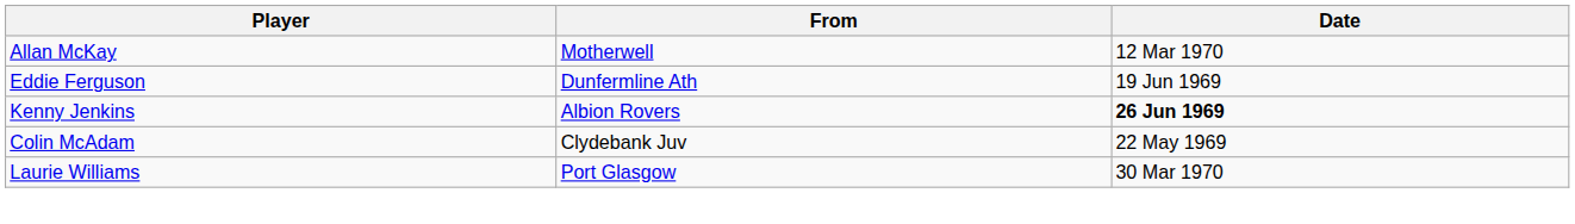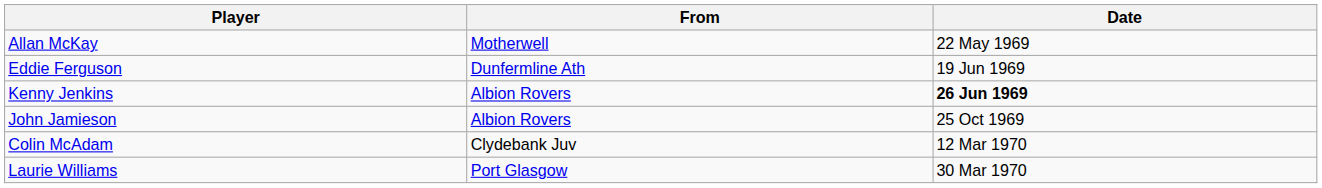 <table class="wikitable" style="text-align:center; font-size:95%;width:98%; text-align:left">
 <tr>
 <th>Player</th>
 <th>From</th>
 <th>Date</th>
 </tr>
 <tr>
 <td> <a href='#'>Allan McKay</a></td>
 <td> <a href='#'>Motherwell</a></td>
-<td>12 Mar 1970</td>
+<td>22 May 1969</td>
 </tr>
 <tr>
 <td> <a href='#'>Eddie Ferguson</a></td>
 <td> <a href='#'>Dunfermline Ath</a></td>
 <td>19 Jun 1969</td>
 </tr>
 <tr>
 <td> <a href='#'>Kenny Jenkins</a></td>
 <td> <a href='#'>Albion Rovers</a></td>
 <td><strong>26 Jun 1969</strong></td>
 </tr>
 <tr>
+<td> <a href='#'>John Jamieson</a></td>
+<td> <a href='#'>Albion Rovers</a></td>
+<td>25 Oct 1969</td>
+</tr>
+<tr>
 <td> <a href='#'>Colin McAdam</a></td>
 <td> Clydebank Juv</td>
-<td>22 May 1969</td>
+<td>12 Mar 1970</td>
 </tr>
 <tr>
 <td> <a href='#'>Laurie Williams</a></td>
 <td> <a href='#'>Port Glasgow</a></td>
 <td>30 Mar 1970</td>
 </tr>
 </table>
